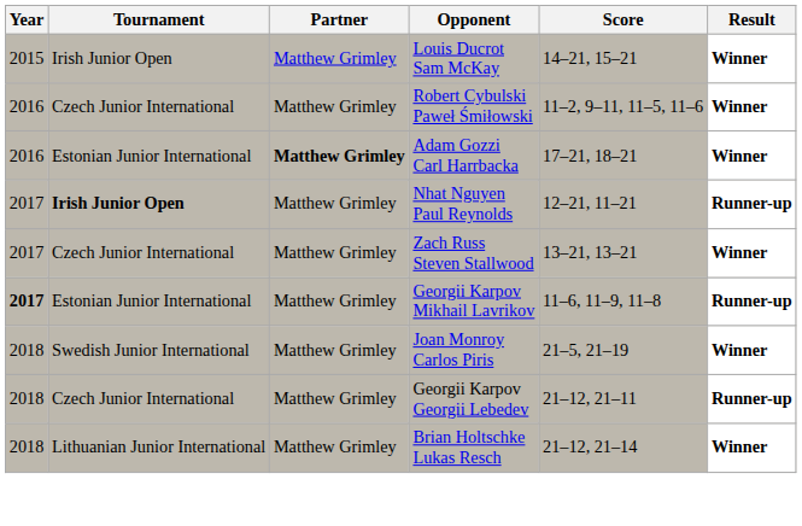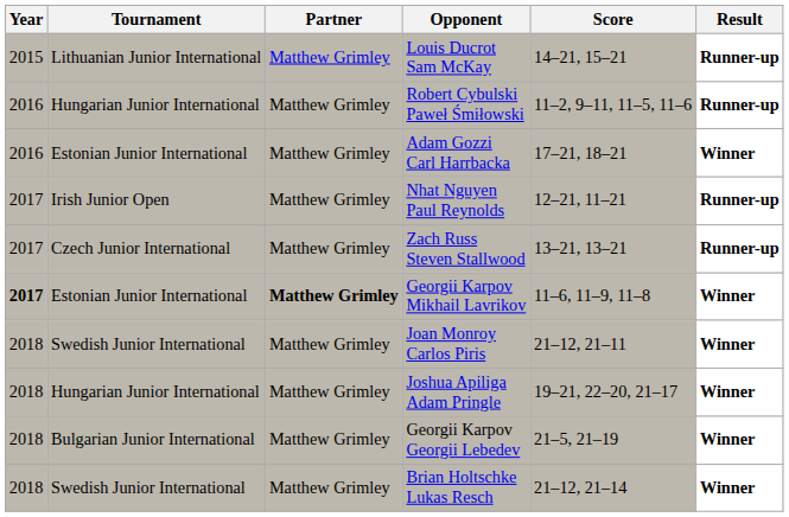 <table class="sortable wikitable" style="font-size: 90%;">
 <tr>
 <th>Year</th>
 <th>Tournament</th>
 <th>Partner</th>
 <th>Opponent</th>
 <th>Score</th>
 <th>Result</th>
 </tr>
 <tr style="background:#BDB8AD">
 <td align="center">2015</td>
-<td align="left">Irish Junior Open</td>
+<td align="left">Lithuanian Junior International</td>
 <td align="left"> <a href='#'>Matthew Grimley</a></td>
 <td align="left"> <a href='#'>Louis Ducrot</a><br> <a href='#'>Sam McKay</a></td>
 <td align="left">14–21, 15–21</td>
-<td style="text-align:left; background:white"> <strong>Winner</strong></td>
+<td style="text-align:left; background:white"> <strong>Runner-up</strong></td>
 </tr>
 <tr style="background:#BDB8AD">
 <td align="center">2016</td>
-<td align="left">Czech Junior International</td>
+<td align="left">Hungarian Junior International</td>
 <td align="left"> Matthew Grimley</td>
 <td align="left"> <a href='#'>Robert Cybulski</a><br> <a href='#'>Paweł Śmiłowski</a></td>
 <td align="left">11–2, 9–11, 11–5, 11–6</td>
-<td style="text-align:left; background:white"> <strong>Winner</strong></td>
+<td style="text-align:left; background:white"> <strong>Runner-up</strong></td>
 </tr>
 <tr style="background:#BDB8AD">
 <td align="center">2016</td>
 <td align="left">Estonian Junior International</td>
-<td align="left"><strong> Matthew Grimley</strong></td>
+<td align="left"> Matthew Grimley</td>
 <td align="left"> <a href='#'>Adam Gozzi</a><br> <a href='#'>Carl Harrbacka</a></td>
 <td align="left">17–21, 18–21</td>
 <td style="text-align:left; background:white"> <strong>Winner</strong></td>
 </tr>
 <tr style="background:#BDB8AD">
 <td align="center">2017</td>
-<td align="left"><strong>Irish Junior Open</strong></td>
+<td align="left">Irish Junior Open</td>
 <td align="left"> Matthew Grimley</td>
 <td align="left"> <a href='#'>Nhat Nguyen</a><br> <a href='#'>Paul Reynolds</a></td>
 <td align="left">12–21, 11–21</td>
 <td style="text-align:left; background:white"> <strong>Runner-up</strong></td>
 </tr>
 <tr style="background:#BDB8AD">
 <td align="center">2017</td>
 <td align="left">Czech Junior International</td>
 <td align="left"> Matthew Grimley</td>
 <td align="left"> <a href='#'>Zach Russ</a><br> <a href='#'>Steven Stallwood</a></td>
 <td align="left">13–21, 13–21</td>
-<td style="text-align:left; background:white"> <strong>Winner</strong></td>
+<td style="text-align:left; background:white"> <strong>Runner-up</strong></td>
 </tr>
 <tr style="background:#BDB8AD">
 <td align="center"><strong>2017</strong></td>
 <td align="left">Estonian Junior International</td>
-<td align="left"> Matthew Grimley</td>
+<td align="left"><strong> Matthew Grimley</strong></td>
 <td align="left"> <a href='#'>Georgii Karpov</a><br> <a href='#'>Mikhail Lavrikov</a></td>
 <td align="left">11–6, 11–9, 11–8</td>
-<td style="text-align:left; background:white"> <strong>Runner-up</strong></td>
+<td style="text-align:left; background:white"> <strong>Winner</strong></td>
 </tr>
 <tr style="background:#BDB8AD">
 <td align="center">2018</td>
 <td align="left">Swedish Junior International</td>
 <td align="left"> Matthew Grimley</td>
 <td align="left"> <a href='#'>Joan Monroy</a><br> <a href='#'>Carlos Piris</a></td>
+<td align="left">21–12, 21–11</td>
+<td style="text-align:left; background:white"> <strong>Winner</strong></td>
+</tr>
+<tr style="background:#BDB8AD">
+<td align="center">2018</td>
+<td align="left">Hungarian Junior International</td>
+<td align="left"> Matthew Grimley</td>
+<td align="left"> <a href='#'>Joshua Apiliga</a><br> <a href='#'>Adam Pringle</a></td>
+<td align="left">19–21, 22–20, 21–17</td>
+<td style="text-align:left; background:white"> <strong>Winner</strong></td>
+</tr>
+<tr style="background:#BDB8AD">
+<td align="center">2018</td>
+<td align="left">Bulgarian Junior International</td>
+<td align="left"> Matthew Grimley</td>
+<td align="left"> Georgii Karpov<br> <a href='#'>Georgii Lebedev</a></td>
 <td align="left">21–5, 21–19</td>
 <td style="text-align:left; background:white"> <strong>Winner</strong></td>
 </tr>
 <tr style="background:#BDB8AD">
 <td align="center">2018</td>
-<td align="left">Czech Junior International</td>
-<td align="left"> Matthew Grimley</td>
-<td align="left"> Georgii Karpov<br> <a href='#'>Georgii Lebedev</a></td>
-<td align="left">21–12, 21–11</td>
-<td style="text-align:left; background:white"> <strong>Runner-up</strong></td>
-</tr>
-<tr style="background:#BDB8AD">
-<td align="center">2018</td>
-<td align="left">Lithuanian Junior International</td>
+<td align="left">Swedish Junior International</td>
 <td align="left"> Matthew Grimley</td>
 <td align="left"> <a href='#'>Brian Holtschke</a><br> <a href='#'>Lukas Resch</a></td>
 <td align="left">21–12, 21–14</td>
 <td style="text-align:left; background:white"> <strong>Winner</strong></td>
 </tr>
 </table>
